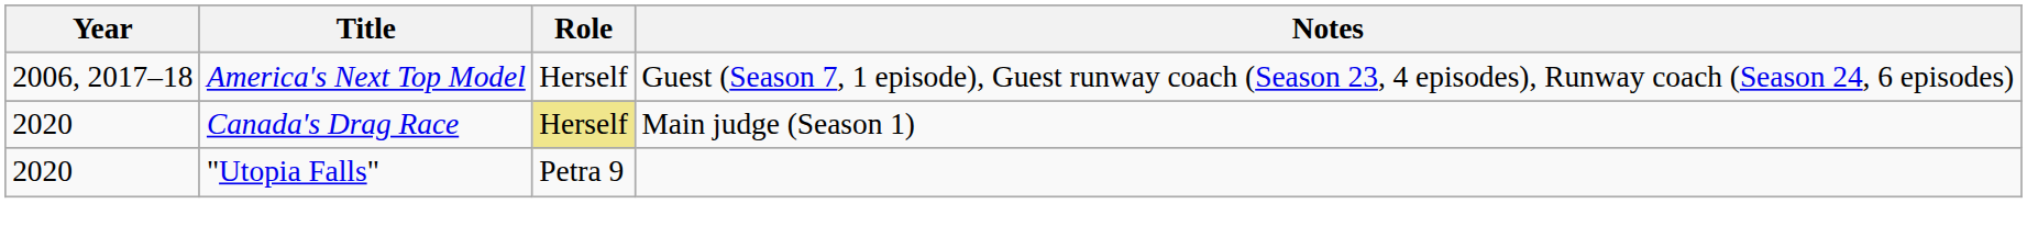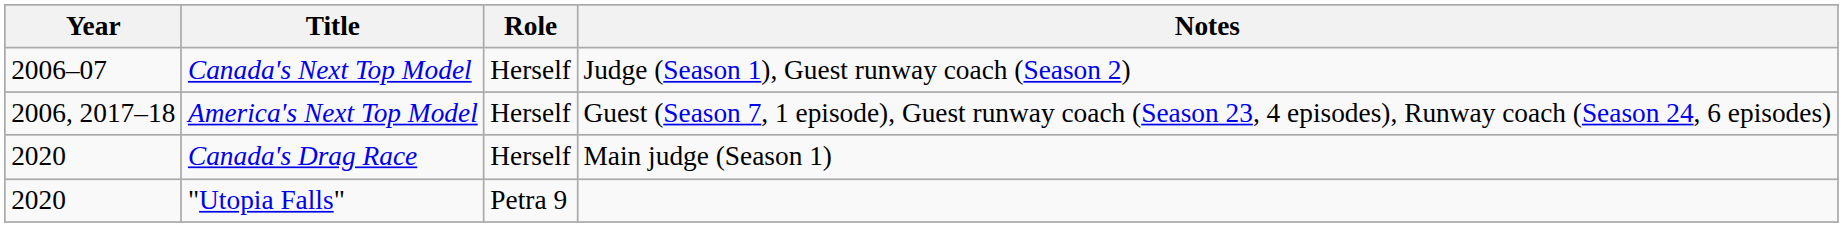 <table class="wikitable">
 <tr>
 <th>Year</th>
 <th>Title</th>
 <th>Role</th>
 <th>Notes</th>
+</tr>
+<tr>
+<td>2006–07</td>
+<td><em><a href='#'>Canada's Next Top Model</a></em></td>
+<td>Herself</td>
+<td>Judge (<a href='#'>Season 1</a>), Guest runway coach (<a href='#'>Season 2</a>)</td>
 </tr>
 <tr>
 <td>2006, 2017–18</td>
 <td><em><a href='#'>America's Next Top Model</a></em></td>
 <td>Herself</td>
 <td>Guest (<a href='#'>Season 7</a>, 1 episode), Guest runway coach (<a href='#'>Season 23</a>, 4 episodes), Runway coach (<a href='#'>Season 24</a>, 6 episodes)</td>
 </tr>
 <tr>
 <td>2020</td>
 <td><em><a href='#'>Canada's Drag Race</a></em></td>
-<td style="background: khaki;">Herself</td>
+<td>Herself</td>
 <td>Main judge (Season 1)</td>
 </tr>
 <tr>
 <td>2020</td>
 <td>"<a href='#'>Utopia Falls</a>"</td>
 <td>Petra 9</td>
 </tr>
 </table>
